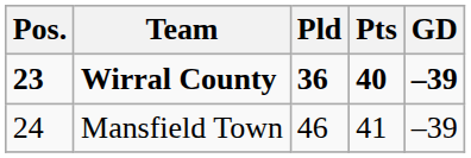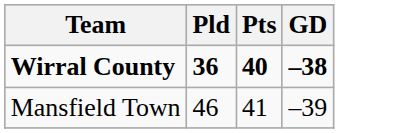 <table class="wikitable">
 <tr>
-<th>Pos.</th>
 <th>Team</th>
 <th>Pld</th>
 <th>Pts</th>
 <th>GD</th>
 </tr>
 <tr>
-<td><strong>23</strong></td>
 <td><strong>Wirral County</strong></td>
 <td><strong>36</strong></td>
 <td><strong>40</strong></td>
-<td><strong>–39</strong></td>
+<td><strong>–38</strong></td>
 </tr>
 <tr>
-<td>24</td>
 <td>Mansfield Town</td>
 <td>46</td>
 <td>41</td>
 <td>–39</td>
 </tr>
 </table>
